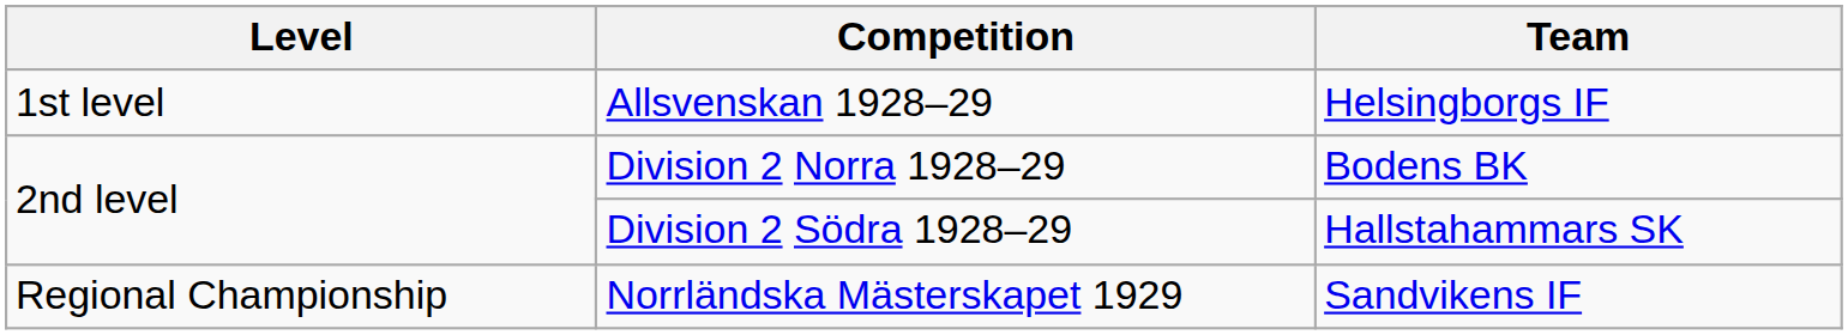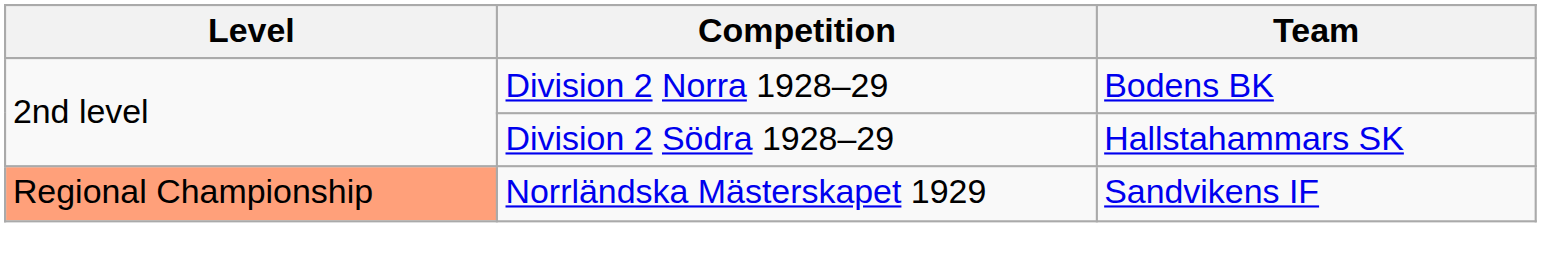 <table class="wikitable" style="text-align: left;">
 <tr>
 <th style="width: 225px;">Level</th>
 <th style="width: 275px;">Competition</th>
 <th style="width: 200px;">Team</th>
-</tr>
-<tr>
-<td>1st level</td>
-<td><a href='#'>Allsvenskan</a> 1928–29</td>
-<td><a href='#'>Helsingborgs IF</a></td>
 </tr>
 <tr>
 <td rowspan=2>2nd level</td>
 <td><a href='#'>Division 2</a> <a href='#'>Norra</a> 1928–29</td>
 <td><a href='#'>Bodens BK</a></td>
 </tr>
 <tr>
 <td><a href='#'>Division 2</a> <a href='#'>Södra</a> 1928–29</td>
 <td><a href='#'>Hallstahammars SK</a></td>
 </tr>
 <tr>
-<td>Regional Championship</td>
+<td style="background: lightsalmon;">Regional Championship</td>
 <td><a href='#'>Norrländska Mästerskapet</a> 1929</td>
 <td><a href='#'>Sandvikens IF</a></td>
 </tr>
 </table>
